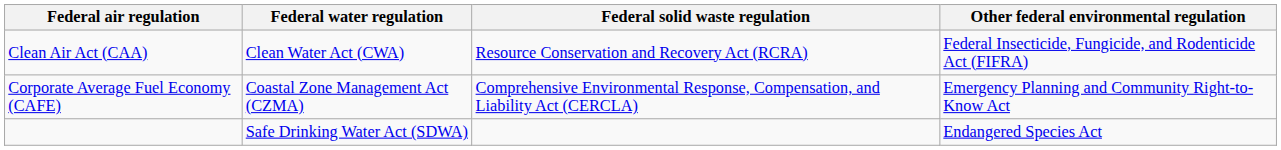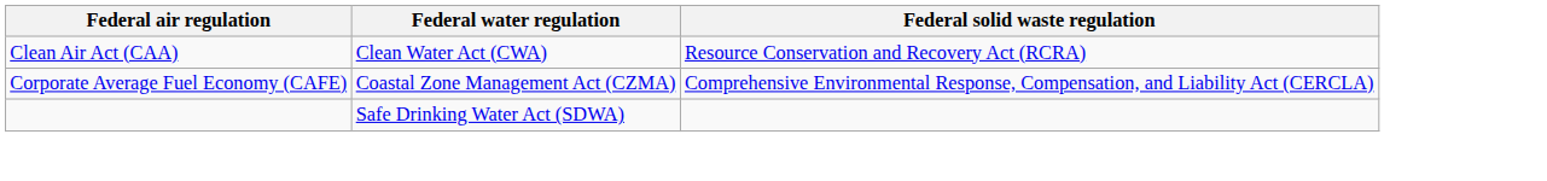 <table class="wikitable">
 <tr>
 <th>Federal air regulation</th>
 <th>Federal water regulation</th>
 <th>Federal solid waste regulation</th>
-<th>Other federal environmental regulation</th>
 </tr>
 <tr>
 <td><a href='#'>Clean Air Act (CAA)</a></td>
 <td><a href='#'>Clean Water Act (CWA)</a></td>
 <td><a href='#'>Resource Conservation and Recovery Act (RCRA)</a></td>
-<td><a href='#'>Federal Insecticide, Fungicide, and Rodenticide Act (FIFRA)</a></td>
 </tr>
 <tr>
 <td><a href='#'>Corporate Average Fuel Economy (CAFE)</a></td>
 <td><a href='#'> Coastal Zone Management Act (CZMA)</a></td>
 <td><a href='#'>Comprehensive Environmental Response, Compensation, and Liability Act (CERCLA)</a></td>
-<td><a href='#'>Emergency Planning and Community Right-to-Know Act</a></td>
 </tr>
 <tr>
 <td></td>
 <td><a href='#'> Safe Drinking Water Act (SDWA)</a></td>
 <td></td>
-<td><a href='#'>Endangered Species Act</a></td>
 </tr>
 </table>
